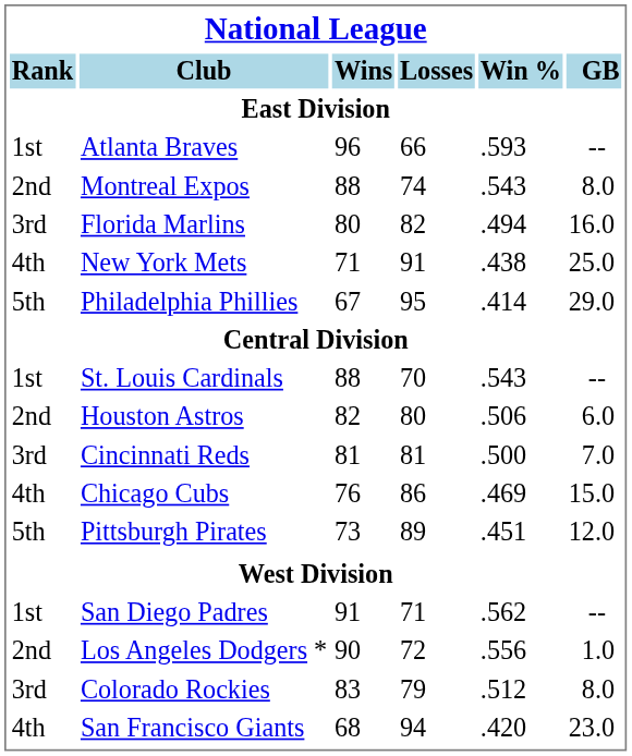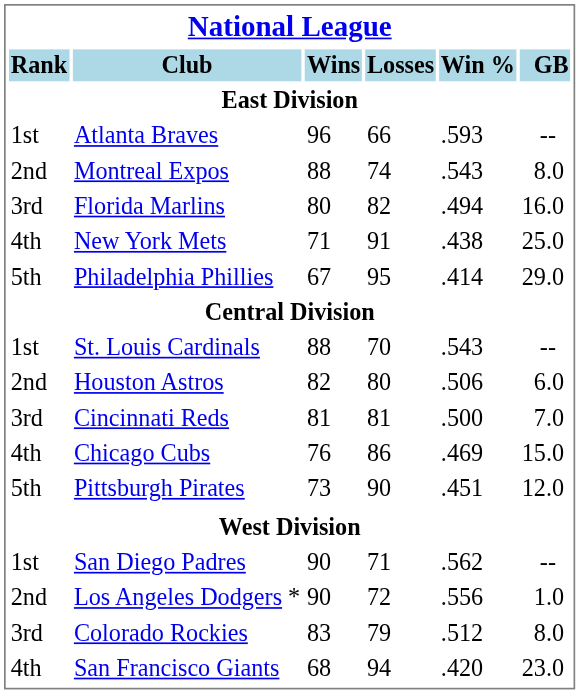 <table cellpadding="1" style="width:auto;font-size: 90%; border: 1px solid gray;">
 <tr align="center" style="font-size: larger;">
 <th colspan=6><a href='#'>National League</a></th>
 </tr>
 <tr style="background:lightblue;">
 <th>Rank</th>
 <th>Club</th>
 <th>Wins</th>
 <th>Losses</th>
 <th>Win %</th>
 <th>  GB</th>
 </tr>
 <tr align="center" style="vertical-align: middle;" style="background:lightblue;">
 <th colspan=6>East Division</th>
 </tr>
 <tr>
 <td>1st</td>
 <td><a href='#'>Atlanta Braves</a></td>
 <td>96</td>
 <td>66</td>
 <td>.593</td>
 <td>     --</td>
 </tr>
 <tr>
 <td>2nd</td>
 <td><a href='#'>Montreal Expos</a></td>
 <td>88</td>
 <td>74</td>
 <td>.543</td>
 <td>  8.0</td>
 </tr>
 <tr>
 <td>3rd</td>
 <td><a href='#'>Florida Marlins</a></td>
 <td>80</td>
 <td>82</td>
 <td>.494</td>
 <td>16.0</td>
 </tr>
 <tr>
 <td>4th</td>
 <td><a href='#'>New York Mets</a></td>
 <td>71</td>
 <td>91</td>
 <td>.438</td>
 <td>25.0</td>
 </tr>
 <tr>
 <td>5th</td>
 <td><a href='#'>Philadelphia Phillies</a></td>
 <td>67</td>
 <td>95</td>
 <td>.414</td>
 <td>29.0</td>
 </tr>
 <tr align="center" style="vertical-align: middle;" style="background:lightblue;">
 <th colspan=6>Central Division</th>
 </tr>
 <tr>
 <td>1st</td>
 <td><a href='#'>St. Louis Cardinals</a></td>
 <td>88</td>
 <td>70</td>
 <td>.543</td>
 <td>     --</td>
 </tr>
 <tr>
 <td>2nd</td>
 <td><a href='#'>Houston Astros</a></td>
 <td>82</td>
 <td>80</td>
 <td>.506</td>
 <td>  6.0</td>
 </tr>
 <tr>
 <td>3rd</td>
 <td><a href='#'>Cincinnati Reds</a></td>
 <td>81</td>
 <td>81</td>
 <td>.500</td>
 <td>  7.0</td>
 </tr>
 <tr>
 <td>4th</td>
 <td><a href='#'>Chicago Cubs</a></td>
 <td>76</td>
 <td>86</td>
 <td>.469</td>
 <td>15.0</td>
 </tr>
 <tr>
 <td>5th</td>
 <td><a href='#'>Pittsburgh Pirates</a></td>
 <td>73</td>
-<td>89</td>
+<td>90</td>
 <td>.451</td>
 <td>12.0</td>
 </tr>
 <tr>
 </tr>
 <tr align="center" style="vertical-align: middle;" style="background:lightblue;">
 <th colspan=6>West Division</th>
 </tr>
 <tr>
 <td>1st</td>
 <td><a href='#'>San Diego Padres</a></td>
-<td>91</td>
+<td>90</td>
 <td>71</td>
 <td>.562</td>
 <td>     --</td>
 </tr>
 <tr>
 <td>2nd</td>
 <td><a href='#'>Los Angeles Dodgers</a> *</td>
 <td>90</td>
 <td>72</td>
 <td>.556</td>
 <td>  1.0</td>
 </tr>
 <tr>
 <td>3rd</td>
 <td><a href='#'>Colorado Rockies</a></td>
 <td>83</td>
 <td>79</td>
 <td>.512</td>
 <td>  8.0</td>
 </tr>
 <tr>
 <td>4th</td>
 <td><a href='#'>San Francisco Giants</a></td>
 <td>68</td>
 <td>94</td>
 <td>.420</td>
 <td>23.0</td>
 </tr>
 </table>
